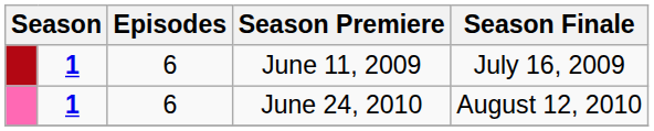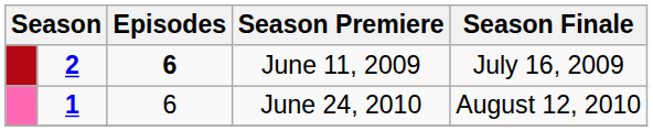 <table class="wikitable">
 <tr>
 <th colspan="2">Season</th>
 <th>Episodes</th>
 <th>Season Premiere</th>
 <th>Season Finale</th>
 </tr>
 <tr>
 <td bgcolor=#B30713 height="5px"></td>
-<td align="center"><strong><a href='#'>1</a></strong></td>
-<td align="center">6</td>
+<td align="center"><strong><a href='#'>2</a></strong></td>
+<td align="center"><strong>6</strong></td>
 <td align="center">June 11, 2009</td>
 <td align="center">July 16, 2009</td>
 </tr>
 <tr>
 <td bgcolor=#FF69B4 height="5px"></td>
 <td align="center"><strong><a href='#'>1</a></strong></td>
 <td align="center">6</td>
 <td align="center">June 24, 2010</td>
 <td align="center">August 12, 2010</td>
 </tr>
 <tr>
 </tr>
 </table>
